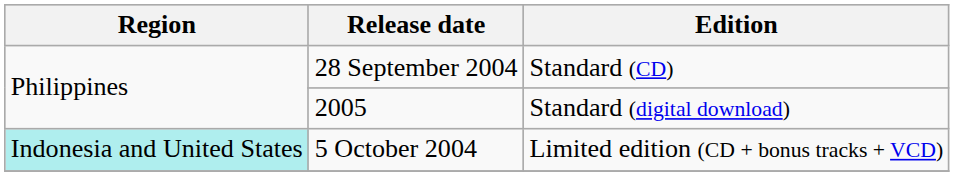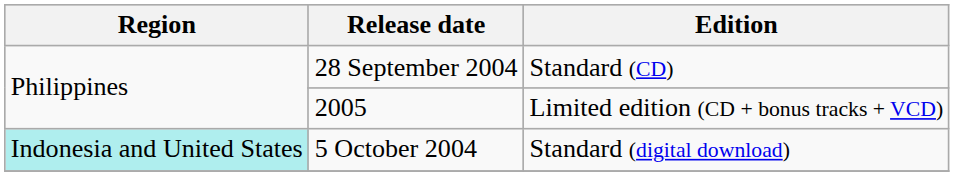 <table class="wikitable">
 <tr>
 <th>Region</th>
 <th>Release date</th>
 <th>Edition</th>
 </tr>
 <tr>
 <td rowspan=2>Philippines</td>
 <td>28 September 2004</td>
 <td>Standard <small>(<a href='#'>CD</a>)</small></td>
 </tr>
 <tr>
 <td>2005</td>
-<td>Standard <small>(<a href='#'>digital download</a>)</small></td>
+<td>Limited edition <small>(CD + bonus tracks + <a href='#'>VCD</a>)</small></td>
 </tr>
 <tr>
 <td style="background: paleturquoise;">Indonesia and United States</td>
 <td>5 October 2004</td>
-<td>Limited edition <small>(CD + bonus tracks + <a href='#'>VCD</a>)</small></td>
+<td>Standard <small>(<a href='#'>digital download</a>)</small></td>
 </tr>
 <tr>
 </tr>
 </table>
